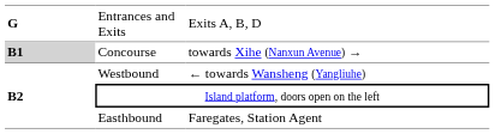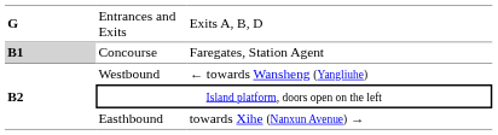 <table cellspacing=0 cellpadding=3>
 <tr>
 <td style="border-top:solid 1px gray;border-bottom:solid 1px gray;" width=100><strong>G</strong></td>
 <td style="border-top:solid 1px gray;border-bottom:solid 1px gray;" width=100>Entrances and Exits</td>
 <td style="border-top:solid 1px gray;border-bottom:solid 1px gray;" width=350>Exits A, B, D</td>
 </tr>
 <tr>
 <td style="background: lightgrey; border-bottom:solid 1px gray;"><strong>B1</strong></td>
 <td style="border-bottom:solid 1px gray;">Concourse</td>
-<td style="border-bottom:solid 1px gray;">  towards <a href='#'>Xihe</a> <small>(<a href='#'>Nanxun Avenue</a>)</small> →</td>
+<td style="border-bottom:solid 1px gray;">Faregates, Station Agent</td>
 </tr>
 <tr>
 <td style="border-top:solid 0px gray;border-bottom:solid 1px gray;" rowspan=3><strong>B2</strong></td>
 <td>Westbound</td>
 <td>←  towards <a href='#'>Wansheng</a> <small>(<a href='#'>Yangliuhe</a>)</small></td>
 </tr>
 <tr>
 <td style="border-right:solid 2px black;border-left:solid 2px black;border-top:solid 2px black;border-bottom:solid 2px black;text-align:center;" colspan=2><small><a href='#'>Island platform</a>, doors open on the left</small></td>
 </tr>
 <tr>
 <td style="border-bottom:solid 1px gray;">Easthbound</td>
-<td style="border-bottom:solid 1px gray;">Faregates, Station Agent</td>
+<td style="border-bottom:solid 1px gray;">  towards <a href='#'>Xihe</a> <small>(<a href='#'>Nanxun Avenue</a>)</small> →</td>
 </tr>
 </table>
